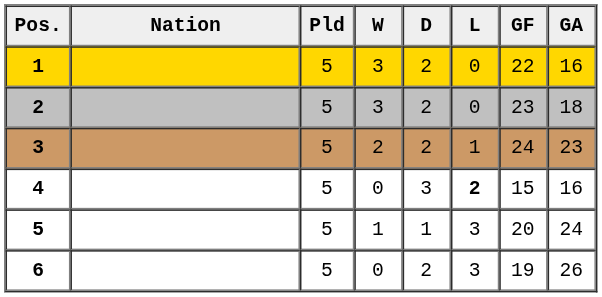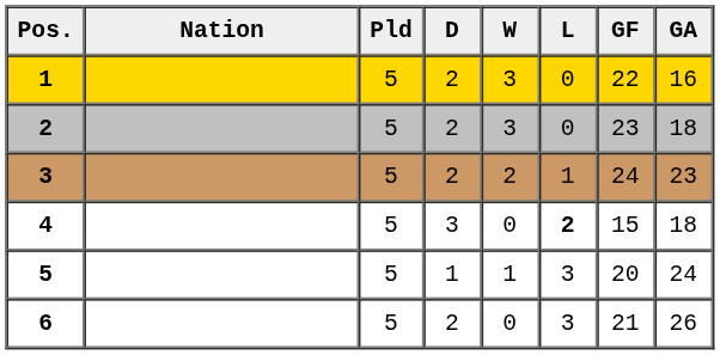 <table border=1 cellpadding=5 cellspacing=0>
 <tr>
 <th bgcolor="#efefef" width="20">Pos.</th>
 <th bgcolor="#efefef" width="140">Nation</th>
 <th bgcolor="#efefef" width="20">Pld</th>
+<th bgcolor="#efefef" width="20">D</th>
 <th bgcolor="#efefef" width="20">W</th>
-<th bgcolor="#efefef" width="20">D</th>
 <th bgcolor="#efefef" width="20">L</th>
 <th bgcolor="#efefef" width="20">GF</th>
 <th bgcolor="#efefef" width="20">GA</th>
 </tr>
 <tr align=center bgcolor=gold>
 <th>1</th>
 <td align=left></td>
 <td>5</td>
+<td>2</td>
 <td>3</td>
-<td>2</td>
 <td>0</td>
 <td>22</td>
 <td>16</td>
 </tr>
 <tr align=center bgcolor=silver>
 <th>2</th>
 <td align=left></td>
 <td>5</td>
+<td>2</td>
 <td>3</td>
-<td>2</td>
 <td>0</td>
 <td>23</td>
 <td>18</td>
 </tr>
 <tr align=center bgcolor="#CC9966">
 <th>3</th>
 <td align=left></td>
 <td>5</td>
 <td>2</td>
 <td>2</td>
 <td>1</td>
 <td>24</td>
 <td>23</td>
 </tr>
 <tr align=center>
 <th>4</th>
 <td align=left></td>
 <td>5</td>
+<td>3</td>
 <td>0</td>
-<td>3</td>
 <td><strong>2</strong></td>
 <td>15</td>
-<td>16</td>
+<td>18</td>
 </tr>
 <tr align=center>
 <th>5</th>
 <td align=left></td>
 <td>5</td>
 <td>1</td>
 <td>1</td>
 <td>3</td>
 <td>20</td>
 <td>24</td>
 </tr>
 <tr align=center>
 <th>6</th>
 <td align=left></td>
 <td>5</td>
+<td>2</td>
 <td>0</td>
-<td>2</td>
 <td>3</td>
-<td>19</td>
+<td>21</td>
 <td>26</td>
 </tr>
 </table>
